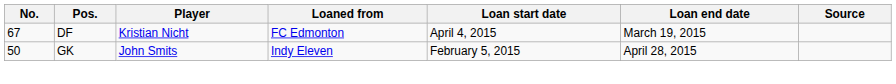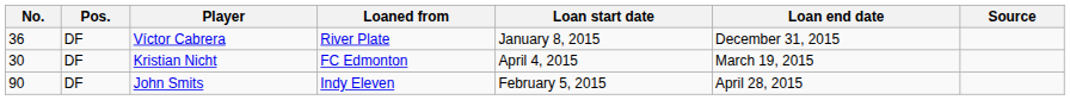 <table class="wikitable sortable" style="width:90%; text-align:center; font-size:95%; text-align:left;">
 <tr>
 <th><strong>No.</strong></th>
 <th><strong>Pos.</strong></th>
 <th><strong>Player</strong></th>
 <th><strong>Loaned from</strong></th>
 <th><strong>Loan start date</strong></th>
 <th><strong>Loan end date</strong></th>
 <th><strong>Source</strong></th>
 </tr>
 <tr>
-<td>67</td>
+<td>36</td>
+<td>DF</td>
+<td> <a href='#'>Víctor Cabrera</a></td>
+<td> <a href='#'>River Plate</a></td>
+<td>January 8, 2015</td>
+<td>December 31, 2015</td>
+<td></td>
+</tr>
+<tr>
+<td>30</td>
 <td>DF</td>
 <td> <a href='#'>Kristian Nicht</a></td>
 <td> <a href='#'>FC Edmonton</a></td>
 <td>April 4, 2015</td>
 <td>March 19, 2015</td>
 <td></td>
 </tr>
 <tr>
-<td>50</td>
-<td>GK</td>
+<td>90</td>
+<td>DF</td>
 <td> <a href='#'>John Smits</a></td>
 <td> <a href='#'>Indy Eleven</a></td>
 <td>February 5, 2015</td>
 <td>April 28, 2015</td>
 <td></td>
 </tr>
 </table>
